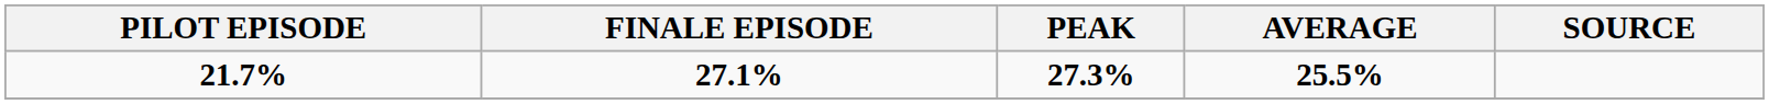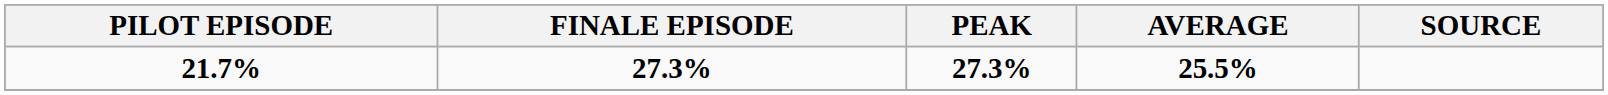 <table class="wikitable" style="text-align:center; background:#f9f9f9; line-height:16px; width:100%">
 <tr>
 <th>PILOT EPISODE</th>
 <th>FINALE EPISODE</th>
 <th>PEAK</th>
 <th>AVERAGE</th>
 <th>SOURCE</th>
 </tr>
 <tr>
 <td><strong>21.7%</strong></td>
-<td><strong>27.1%</strong></td>
+<td><strong>27.3%</strong></td>
 <td><strong>27.3%</strong></td>
 <td><strong>25.5%</strong></td>
 <td></td>
 </tr>
 <tr>
 </tr>
 </table>
